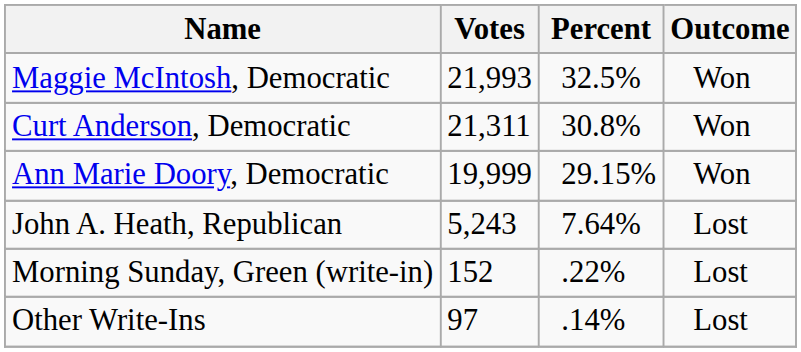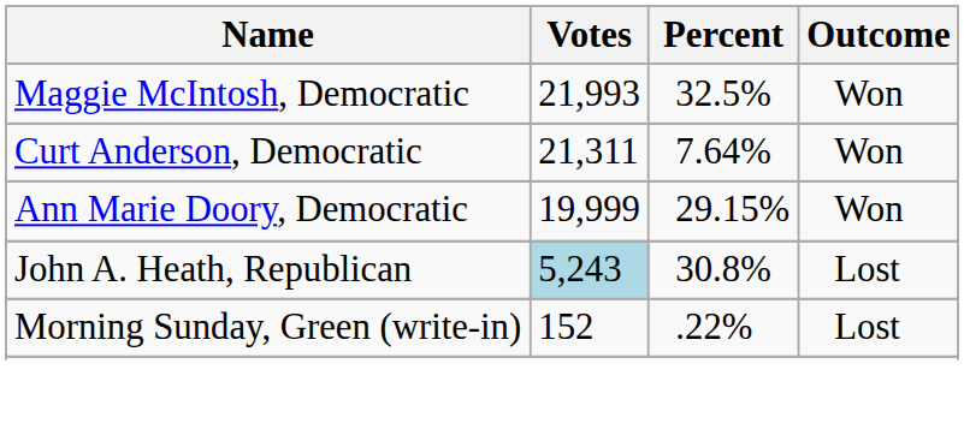 <table class="wikitable">
 <tr>
 <th>Name</th>
 <th>Votes</th>
 <th>Percent</th>
 <th>Outcome</th>
 </tr>
 <tr>
 </tr>
 <tr>
 <td><a href='#'>Maggie McIntosh</a>, Democratic</td>
 <td>21,993</td>
 <td>  32.5%</td>
 <td>   Won</td>
 </tr>
 <tr>
 </tr>
 <tr>
 <td><a href='#'>Curt Anderson</a>, Democratic</td>
 <td>21,311</td>
-<td>  30.8%</td>
+<td>  7.64%</td>
 <td>   Won</td>
 </tr>
 <tr>
 </tr>
 <tr>
 <td><a href='#'>Ann Marie Doory</a>, Democratic</td>
 <td>19,999</td>
 <td>  29.15%</td>
 <td>   Won</td>
 </tr>
 <tr>
 </tr>
 <tr>
 <td>John A. Heath, Republican</td>
-<td>5,243</td>
-<td>  7.64%</td>
+<td style="background: lightblue;">5,243</td>
+<td>  30.8%</td>
 <td>   Lost</td>
 </tr>
 <tr>
 </tr>
 <tr>
 <td>Morning Sunday, Green (write-in)</td>
 <td>152</td>
 <td>  .22%</td>
 <td>   Lost</td>
 </tr>
 <tr>
 </tr>
 <tr>
-<td>Other Write-Ins</td>
-<td>97</td>
-<td>  .14%</td>
-<td>   Lost</td>
-</tr>
-<tr>
 </tr>
 </table>
